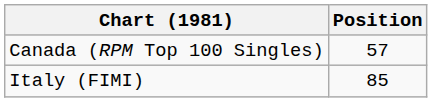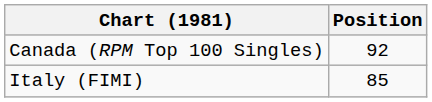 <table class="wikitable">
 <tr>
 <th>Chart (1981)</th>
 <th>Position</th>
 </tr>
 <tr>
 <td>Canada (<em>RPM</em> Top 100 Singles)</td>
-<td align="center">57</td>
+<td align="center">92</td>
 </tr>
 <tr>
 <td>Italy (FIMI)</td>
 <td align="center">85</td>
 </tr>
 </table>
